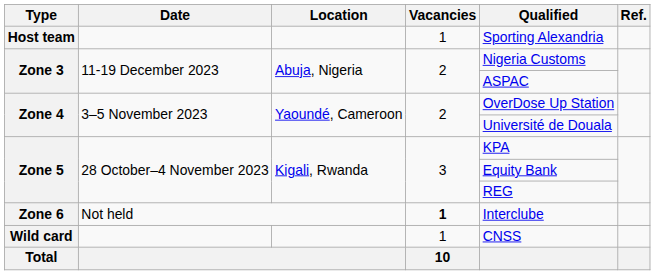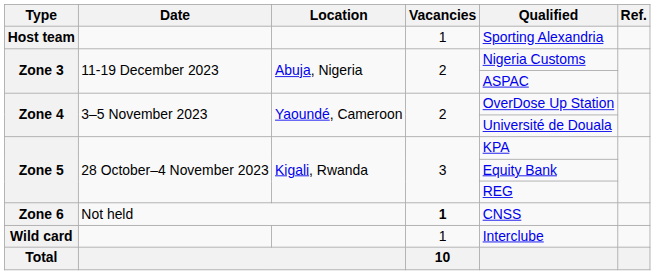 <table class="wikitable">
 <tr>
 <th>Type</th>
 <th>Date</th>
 <th>Location</th>
 <th>Vacancies</th>
 <th>Qualified</th>
 <th>Ref.</th>
 </tr>
 <tr>
 <th>Host team</th>
 <td></td>
 <td></td>
 <td align="center">1</td>
 <td> <a href='#'>Sporting Alexandria</a></td>
 <td></td>
 </tr>
 <tr>
 <th rowspan="2">Zone 3</th>
 <td rowspan="2">11-19 December 2023</td>
 <td rowspan="2"><a href='#'>Abuja</a>, Nigeria</td>
 <td rowspan="2" align="center">2</td>
 <td> <a href='#'>Nigeria Customs</a></td>
 <td rowspan="2"></td>
 </tr>
 <tr>
 <td> <a href='#'>ASPAC</a></td>
 </tr>
 <tr>
 <th rowspan="2">Zone 4</th>
 <td rowspan="2">3–5 November 2023</td>
 <td rowspan="2"><a href='#'>Yaoundé</a>, Cameroon</td>
 <td rowspan="2" align="center">2</td>
 <td> <a href='#'>OverDose Up Station</a></td>
 <td rowspan="2"></td>
 </tr>
 <tr>
 <td> <a href='#'>Université de Douala</a></td>
 </tr>
 <tr>
 <th rowspan="3">Zone 5</th>
 <td rowspan="3">28 October–4 November 2023</td>
 <td rowspan="3"><a href='#'>Kigali</a>, Rwanda</td>
 <td rowspan="3" align="center">3</td>
 <td> <a href='#'>KPA</a></td>
 <td rowspan="3"></td>
 </tr>
 <tr>
 <td> <a href='#'>Equity Bank</a></td>
 </tr>
 <tr>
 <td> <a href='#'>REG</a></td>
 </tr>
 <tr>
 <th>Zone 6</th>
 <td colspan="2">Not held</td>
 <td align="center"><strong>1</strong></td>
-<td> <a href='#'>Interclube</a></td>
+<td> <a href='#'>CNSS</a></td>
 <td></td>
 </tr>
 <tr>
 <th>Wild card</th>
 <td></td>
 <td></td>
 <td align="center">1</td>
-<td> <a href='#'>CNSS</a></td>
+<td> <a href='#'>Interclube</a></td>
 <td></td>
 </tr>
 <tr>
 <th>Total</th>
 <th colspan="2"></th>
 <th>10</th>
 <th></th>
 <th></th>
 </tr>
 </table>
